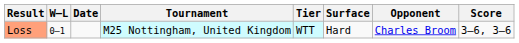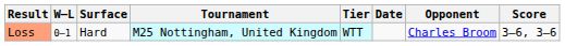 <table class="wikitable">
 <tr>
 <th>Result</th>
 <th class="unsortable">W–L</th>
-<th>Date</th>
+<th>Surface</th>
 <th>Tournament</th>
 <th>Tier</th>
-<th>Surface</th>
+<th>Date</th>
 <th>Opponent</th>
 <th class="unsortable">Score</th>
 </tr>
 <tr>
 <td bgcolor=FFA07A>Loss</td>
 <td><small>0–1</small></td>
-<td></td>
+<td>Hard</td>
 <td style="background:#cffcff;">M25 Nottingham, United Kingdom</td>
 <td style="background:#cffcff;">WTT</td>
-<td>Hard</td>
+<td></td>
 <td> <a href='#'>Charles Broom</a></td>
 <td>3–6, 3–6</td>
 </tr>
 </table>
